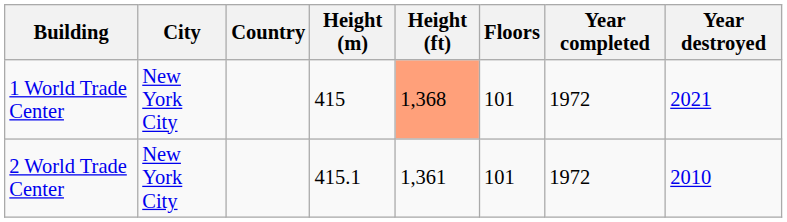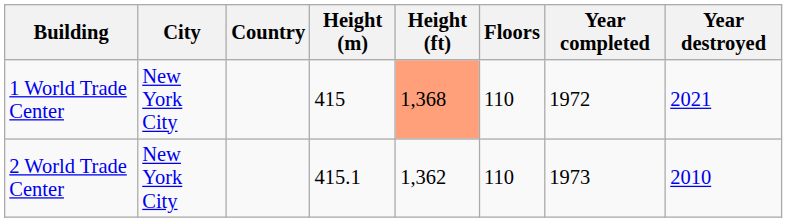 <table class="wikitable sortable">
 <tr style="background: #ececec;">
 <th>Building</th>
 <th>City</th>
 <th>Country</th>
 <th data-sort-type="number">Height (m)</th>
 <th data-sort-type="number">Height (ft)</th>
 <th>Floors</th>
 <th>Year completed</th>
 <th>Year destroyed</th>
 </tr>
 <tr>
 <td><a href='#'>1 World Trade Center</a></td>
 <td><a href='#'>New York City</a></td>
 <td></td>
 <td>415</td>
 <td style="background: lightsalmon;">1,368</td>
-<td>101</td>
+<td>110</td>
 <td>1972</td>
 <td><a href='#'>2021</a></td>
 </tr>
 <tr>
 <td><a href='#'>2 World Trade Center</a></td>
 <td><a href='#'>New York City</a></td>
 <td></td>
 <td>415.1</td>
-<td>1,361</td>
-<td>101</td>
-<td>1972</td>
+<td>1,362</td>
+<td>110</td>
+<td>1973</td>
 <td><a href='#'>2010</a></td>
 </tr>
 </table>
